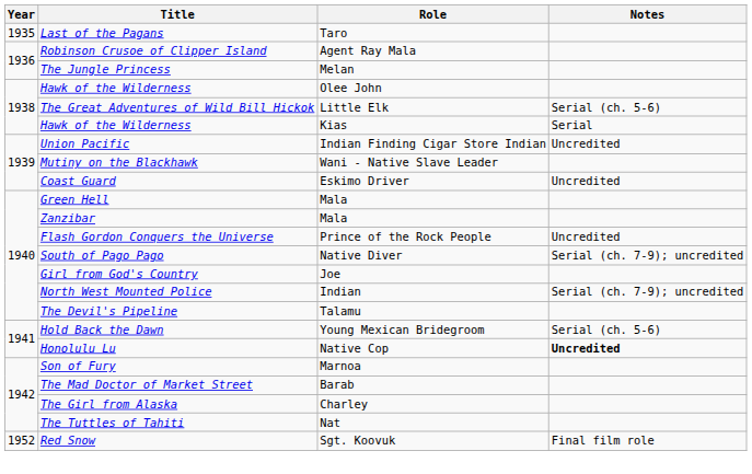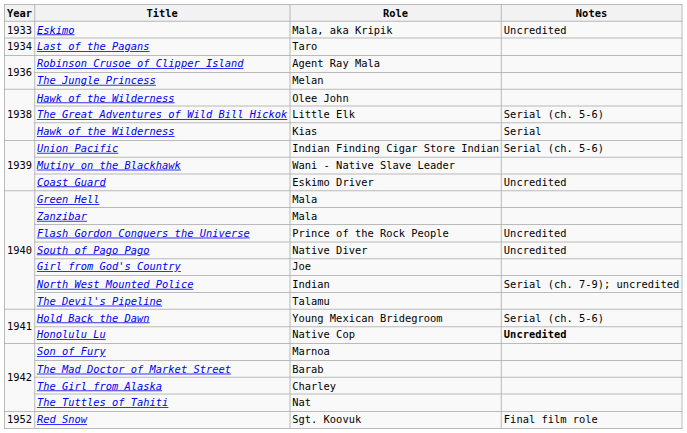 <table class="wikitable">
 <tr>
 <th>Year</th>
 <th>Title</th>
 <th>Role</th>
 <th>Notes</th>
 </tr>
 <tr>
-<td>1935</td>
+<td>1933</td>
+<td><em><a href='#'>Eskimo</a></em></td>
+<td>Mala, aka Kripik</td>
+<td>Uncredited</td>
+</tr>
+<tr>
+<td>1934</td>
 <td><em><a href='#'>Last of the Pagans</a></em></td>
 <td>Taro</td>
 <td></td>
 </tr>
 <tr>
 <td rowspan=2>1936</td>
 <td><em><a href='#'>Robinson Crusoe of Clipper Island</a></em></td>
 <td>Agent Ray Mala</td>
 <td></td>
 </tr>
 <tr>
 <td><em><a href='#'>The Jungle Princess</a></em></td>
 <td>Melan</td>
 <td></td>
 </tr>
 <tr>
 <td rowspan=3>1938</td>
 <td><em><a href='#'>Hawk of the Wilderness</a></em></td>
 <td>Olee John</td>
 <td></td>
 </tr>
 <tr>
 <td><em><a href='#'>The Great Adventures of Wild Bill Hickok</a></em></td>
 <td>Little Elk</td>
 <td>Serial (ch. 5-6)</td>
 </tr>
 <tr>
 <td><em><a href='#'>Hawk of the Wilderness</a></em></td>
 <td>Kias</td>
 <td>Serial</td>
 </tr>
 <tr>
 <td rowspan=3>1939</td>
 <td><em><a href='#'>Union Pacific</a></em></td>
 <td>Indian Finding Cigar Store Indian</td>
-<td>Uncredited</td>
+<td>Serial (ch. 5-6)</td>
 </tr>
 <tr>
 <td><em><a href='#'>Mutiny on the Blackhawk</a></em></td>
 <td>Wani - Native Slave Leader</td>
 <td></td>
 </tr>
 <tr>
 <td><em><a href='#'>Coast Guard</a></em></td>
 <td>Eskimo Driver</td>
 <td>Uncredited</td>
 </tr>
 <tr>
 <td rowspan=7>1940</td>
 <td><em><a href='#'>Green Hell</a></em></td>
 <td>Mala</td>
 <td></td>
 </tr>
 <tr>
 <td><em><a href='#'>Zanzibar</a></em></td>
 <td>Mala</td>
 <td></td>
 </tr>
 <tr>
 <td><em><a href='#'>Flash Gordon Conquers the Universe</a></em></td>
 <td>Prince of the Rock People</td>
 <td>Uncredited</td>
 </tr>
 <tr>
 <td><em><a href='#'>South of Pago Pago</a></em></td>
 <td>Native Diver</td>
-<td>Serial (ch. 7-9); uncredited</td>
+<td>Uncredited</td>
 </tr>
 <tr>
 <td><em><a href='#'>Girl from God's Country</a></em></td>
 <td>Joe</td>
 <td></td>
 </tr>
 <tr>
 <td><em><a href='#'>North West Mounted Police</a></em></td>
 <td>Indian</td>
 <td>Serial (ch. 7-9); uncredited</td>
 </tr>
 <tr>
 <td><em><a href='#'>The Devil's Pipeline</a></em></td>
 <td>Talamu</td>
 <td></td>
 </tr>
 <tr>
 <td rowspan=2>1941</td>
 <td><em><a href='#'>Hold Back the Dawn</a></em></td>
 <td>Young Mexican Bridegroom</td>
 <td>Serial (ch. 5-6)</td>
 </tr>
 <tr>
 <td><em><a href='#'>Honolulu Lu</a></em></td>
 <td>Native Cop</td>
 <td><strong>Uncredited</strong></td>
 </tr>
 <tr>
 <td rowspan=4>1942</td>
 <td><em><a href='#'>Son of Fury</a></em></td>
 <td>Marnoa</td>
 <td></td>
 </tr>
 <tr>
 <td><em><a href='#'>The Mad Doctor of Market Street</a></em></td>
 <td>Barab</td>
 <td></td>
 </tr>
 <tr>
 <td><em><a href='#'>The Girl from Alaska</a></em></td>
 <td>Charley</td>
 <td></td>
 </tr>
 <tr>
 <td><em><a href='#'>The Tuttles of Tahiti</a></em></td>
 <td>Nat</td>
 <td></td>
 </tr>
 <tr>
 <td>1952</td>
 <td><em><a href='#'>Red Snow</a></em></td>
 <td>Sgt. Koovuk</td>
 <td>Final film role</td>
 </tr>
 </table>
